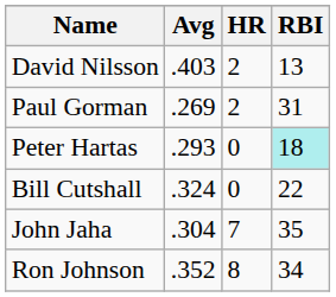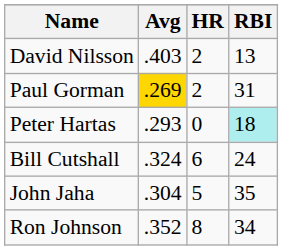 <table class="wikitable">
 <tr>
 </tr>
 <tr>
 <th>Name</th>
 <th>Avg</th>
 <th>HR</th>
 <th>RBI</th>
 </tr>
 <tr>
 <td>David Nilsson</td>
 <td>.403</td>
 <td>2</td>
 <td>13</td>
 </tr>
 <tr>
 <td>Paul Gorman</td>
-<td>.269</td>
+<td style="background: gold;">.269</td>
 <td>2</td>
 <td>31</td>
 </tr>
 <tr>
 <td>Peter Hartas</td>
 <td>.293</td>
 <td>0</td>
 <td style="background: paleturquoise;">18</td>
 </tr>
 <tr>
 <td>Bill Cutshall</td>
 <td>.324</td>
-<td>0</td>
-<td>22</td>
+<td>6</td>
+<td>24</td>
 </tr>
 <tr>
 <td>John Jaha</td>
 <td>.304</td>
-<td>7</td>
+<td>5</td>
 <td>35</td>
 </tr>
 <tr>
 <td>Ron Johnson</td>
 <td>.352</td>
 <td>8</td>
 <td>34</td>
 </tr>
 </table>
